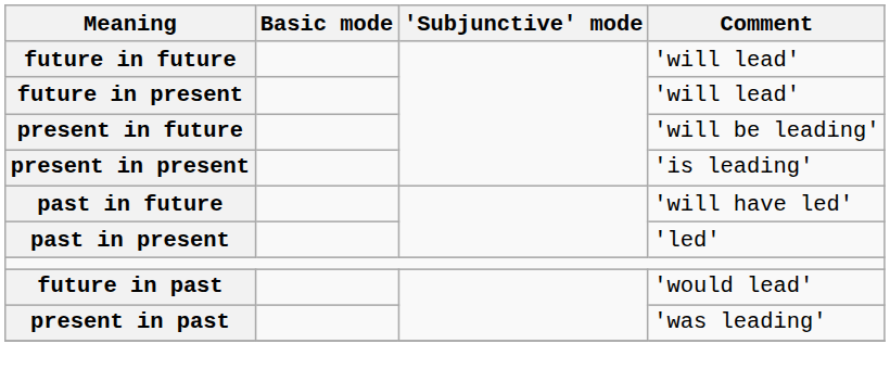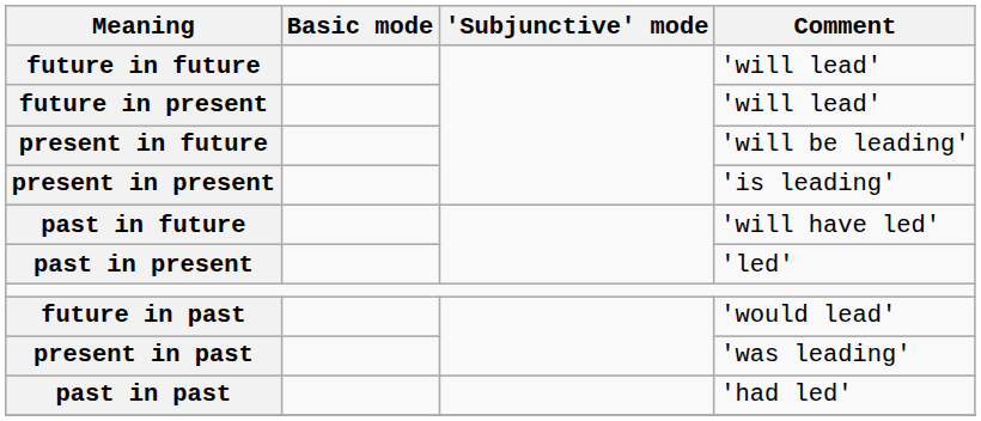 <table class="wikitable">
 <tr>
 <th>Meaning</th>
 <th>Basic mode</th>
 <th>'Subjunctive' mode</th>
 <th>Comment</th>
 </tr>
 <tr>
 <th rowspan=1>future in future</th>
 <td rowspan=1></td>
 <td rowspan=4><strong></strong></td>
 <td rowspan=1>'will lead'</td>
 </tr>
 <tr>
 <th rowspan=1>future in present</th>
 <td rowspan=1></td>
 <td rowspan=1>'will lead'</td>
 </tr>
 <tr>
 <th rowspan=1>present in future</th>
 <td rowspan=1></td>
 <td rowspan=1>'will be leading'</td>
 </tr>
 <tr>
 <th rowspan=1>present in present</th>
 <td rowspan=1></td>
 <td rowspan=1>'is leading'</td>
 </tr>
 <tr>
 <th rowspan=1>past in future</th>
 <td rowspan=1></td>
 <td rowspan=2><strong></strong></td>
 <td rowspan=1>'will have led'</td>
 </tr>
 <tr>
 <th rowspan=1>past in present</th>
 <td rowspan=1></td>
 <td rowspan=1>'led'</td>
 </tr>
 <tr>
 <td colspan=4></td>
 </tr>
 <tr>
 <th rowspan=1>future in past</th>
 <td rowspan=1></td>
 <td rowspan=2><strong></strong></td>
 <td rowspan=1>'would lead'</td>
 </tr>
 <tr>
 <th rowspan=1>present in past</th>
 <td rowspan=1></td>
 <td rowspan=1>'was leading'</td>
 </tr>
 <tr>
+<th rowspan=1>past in past</th>
+<td rowspan=1></td>
+<td><strong></strong></td>
+<td rowspan=1>'had led'</td>
+</tr>
+<tr>
 </tr>
 </table>
